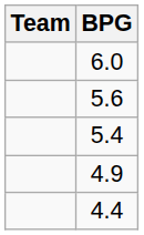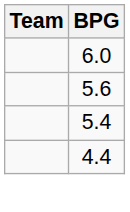 <table class=wikitable>
 <tr>
 <th>Team</th>
 <th>BPG</th>
 </tr>
 <tr>
 <td></td>
 <td align=center>6.0</td>
 </tr>
 <tr>
 <td></td>
 <td align=center>5.6</td>
 </tr>
 <tr>
 <td></td>
 <td align=center>5.4</td>
 </tr>
 <tr>
 <td></td>
-<td align=center>4.9</td>
-</tr>
-<tr>
-<td></td>
 <td align=center>4.4</td>
 </tr>
 </table>
